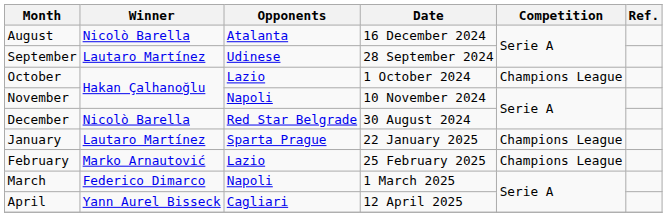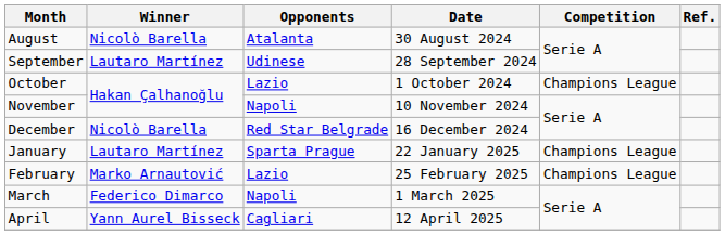 <table class="wikitable">
 <tr>
 <th>Month</th>
 <th>Winner</th>
 <th>Opponents</th>
 <th>Date</th>
 <th>Competition</th>
 <th>Ref.</th>
 </tr>
 <tr>
 <td>August</td>
 <td> <a href='#'>Nicolò Barella</a></td>
 <td><a href='#'>Atalanta</a></td>
-<td>16 December 2024</td>
+<td>30 August 2024</td>
 <td rowspan="2">Serie A</td>
 <td></td>
 </tr>
 <tr>
 <td>September</td>
 <td> <a href='#'>Lautaro Martínez</a></td>
 <td><a href='#'>Udinese</a></td>
 <td>28 September 2024</td>
 <td></td>
 </tr>
 <tr>
 <td>October</td>
 <td rowspan="2"> <a href='#'>Hakan Çalhanoğlu</a></td>
 <td><a href='#'>Lazio</a></td>
 <td>1 October 2024</td>
 <td>Champions League</td>
 <td></td>
 </tr>
 <tr>
 <td>November</td>
 <td><a href='#'>Napoli</a></td>
 <td>10 November 2024</td>
 <td rowspan="2">Serie A</td>
 <td></td>
 </tr>
 <tr>
 <td>December</td>
 <td> <a href='#'>Nicolò Barella</a></td>
 <td> <a href='#'>Red Star Belgrade</a></td>
-<td>30 August 2024</td>
+<td>16 December 2024</td>
 <td></td>
 </tr>
 <tr>
 <td>January</td>
 <td> <a href='#'>Lautaro Martínez</a></td>
 <td> <a href='#'>Sparta Prague</a></td>
 <td>22 January 2025</td>
 <td>Champions League</td>
 <td></td>
 </tr>
 <tr>
 <td>February</td>
 <td> <a href='#'>Marko Arnautović</a></td>
 <td><a href='#'>Lazio</a></td>
 <td>25 February 2025</td>
 <td>Champions League</td>
 <td></td>
 </tr>
 <tr>
 <td>March</td>
 <td> <a href='#'>Federico Dimarco</a></td>
 <td><a href='#'>Napoli</a></td>
 <td>1 March 2025</td>
 <td rowspan="2">Serie A</td>
 <td></td>
 </tr>
 <tr>
 <td>April</td>
 <td> <a href='#'>Yann Aurel Bisseck</a></td>
 <td><a href='#'>Cagliari</a></td>
 <td>12 April 2025</td>
 <td></td>
 </tr>
 <tr>
 </tr>
 </table>
